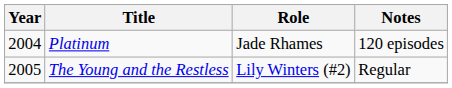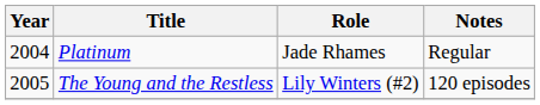 <table class="wikitable">
 <tr>
 <th>Year</th>
 <th>Title</th>
 <th>Role</th>
 <th>Notes</th>
 </tr>
 <tr>
 <td>2004</td>
 <td><em><a href='#'>Platinum</a></em></td>
 <td>Jade Rhames</td>
-<td>120 episodes</td>
+<td>Regular</td>
 </tr>
 <tr>
 <td>2005</td>
 <td><em><a href='#'>The Young and the Restless</a></em></td>
 <td><a href='#'>Lily Winters</a> (#2)</td>
-<td>Regular</td>
+<td>120 episodes</td>
 </tr>
 <tr>
 </tr>
 </table>
